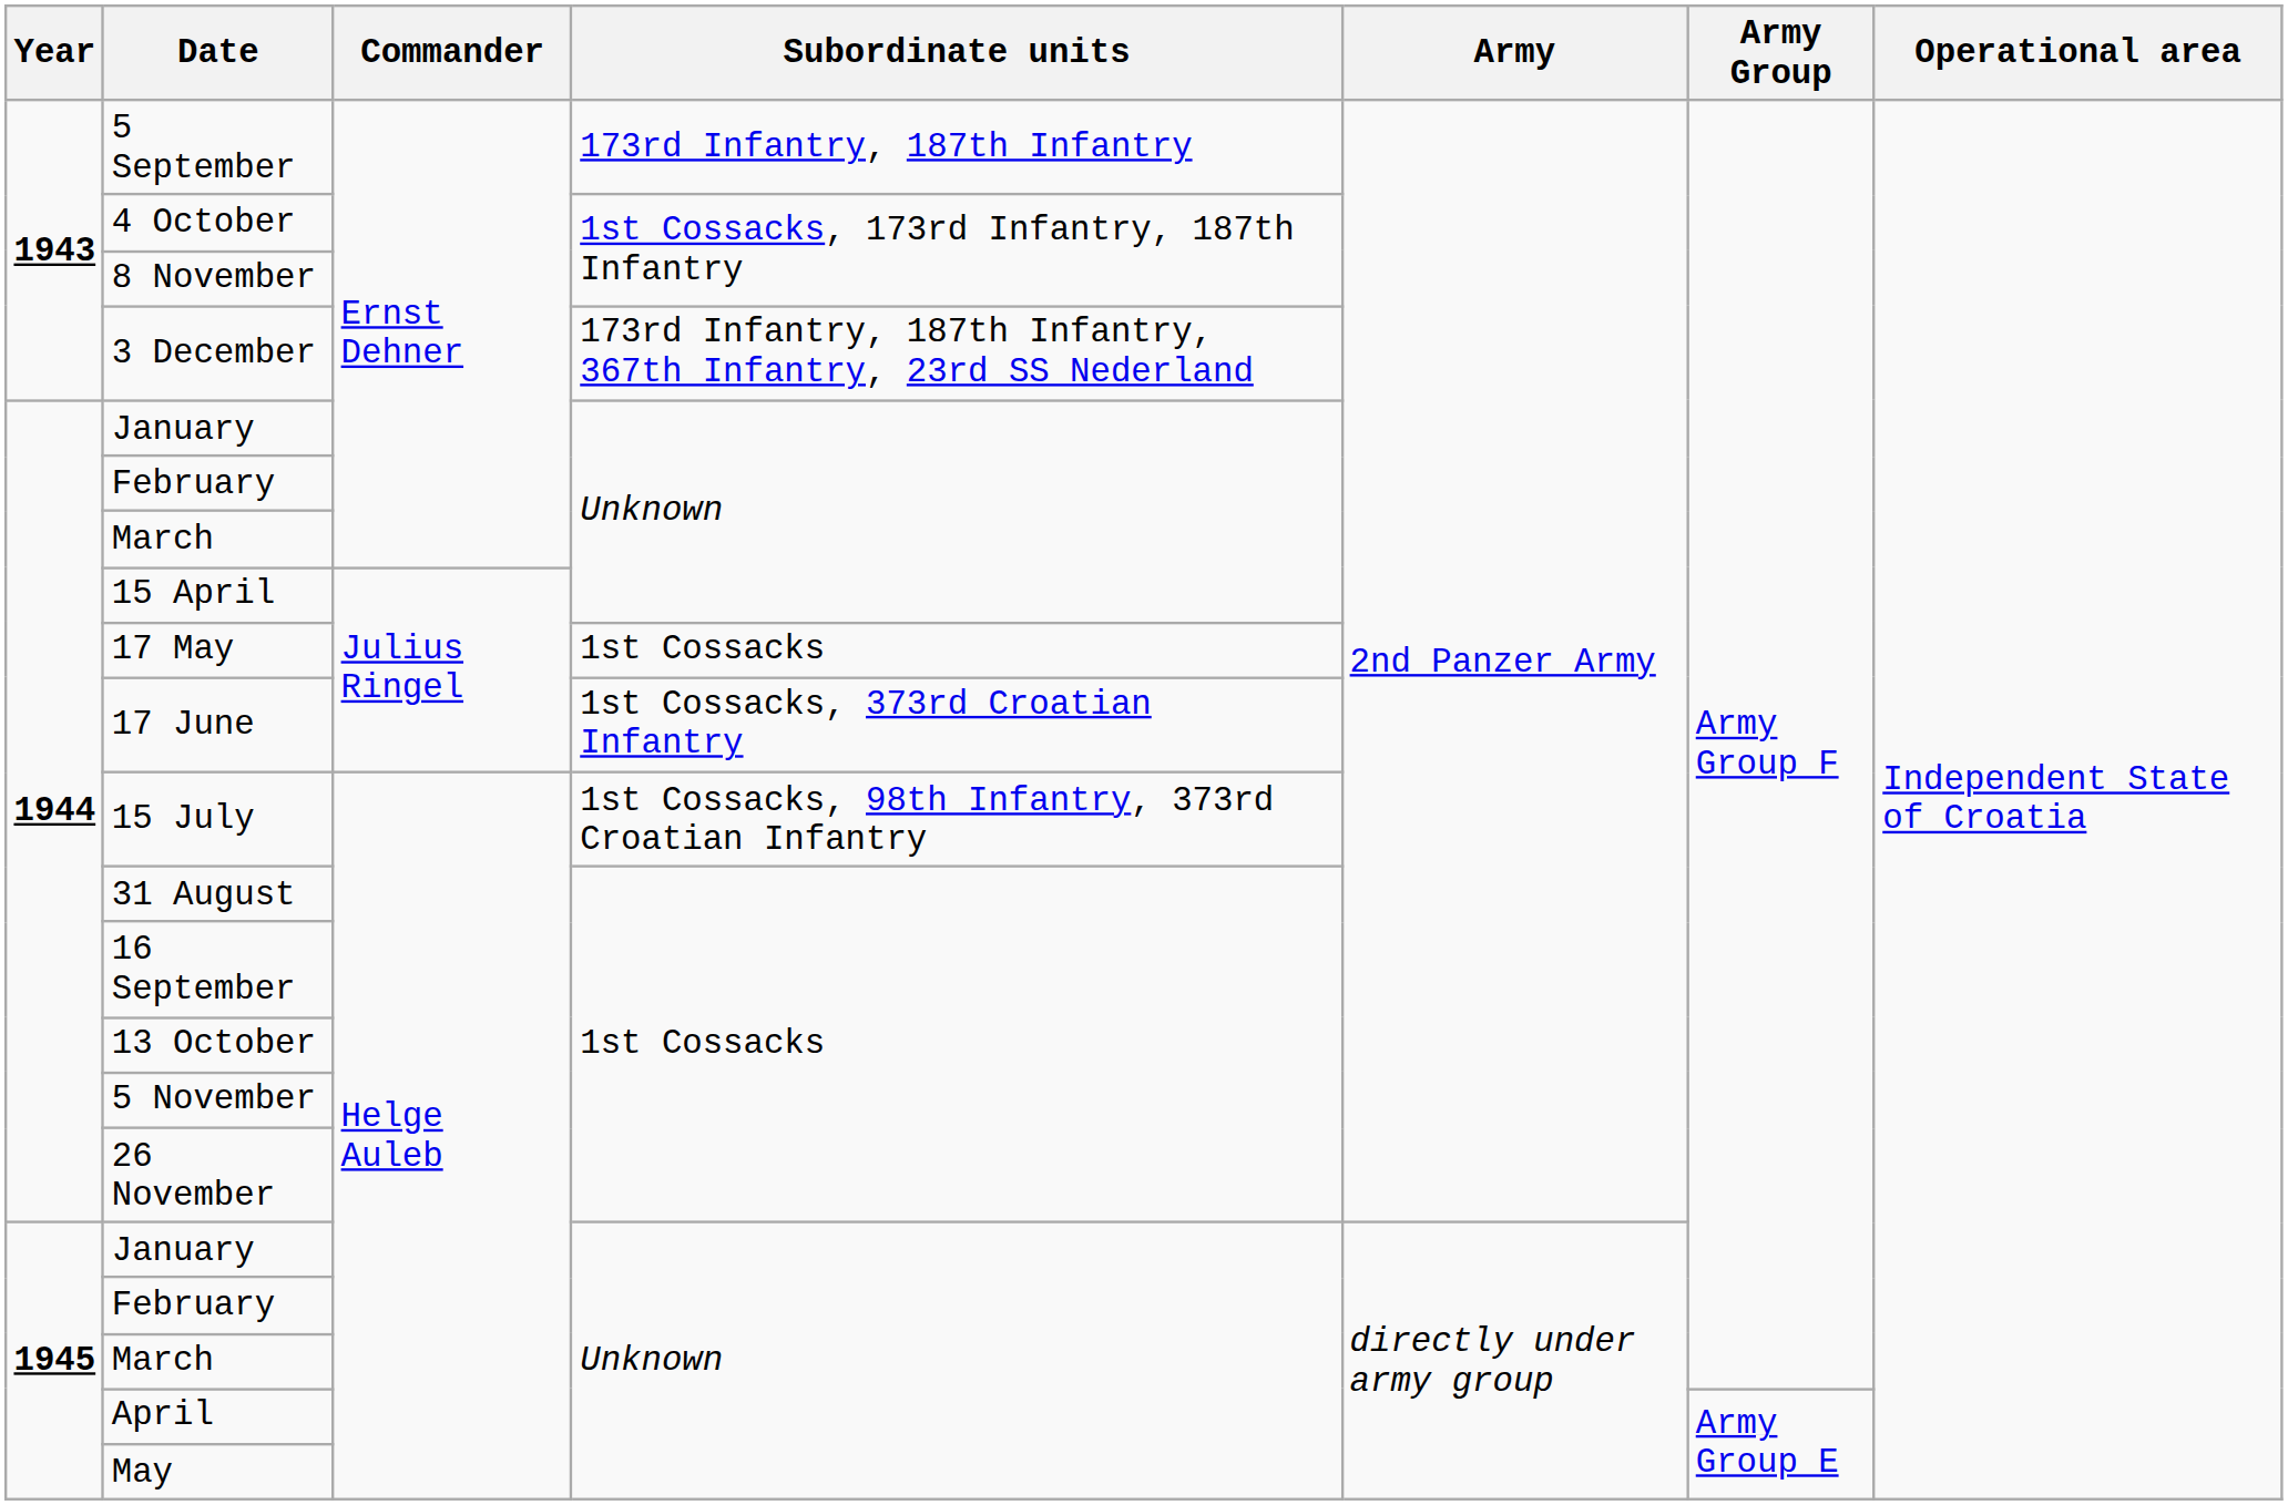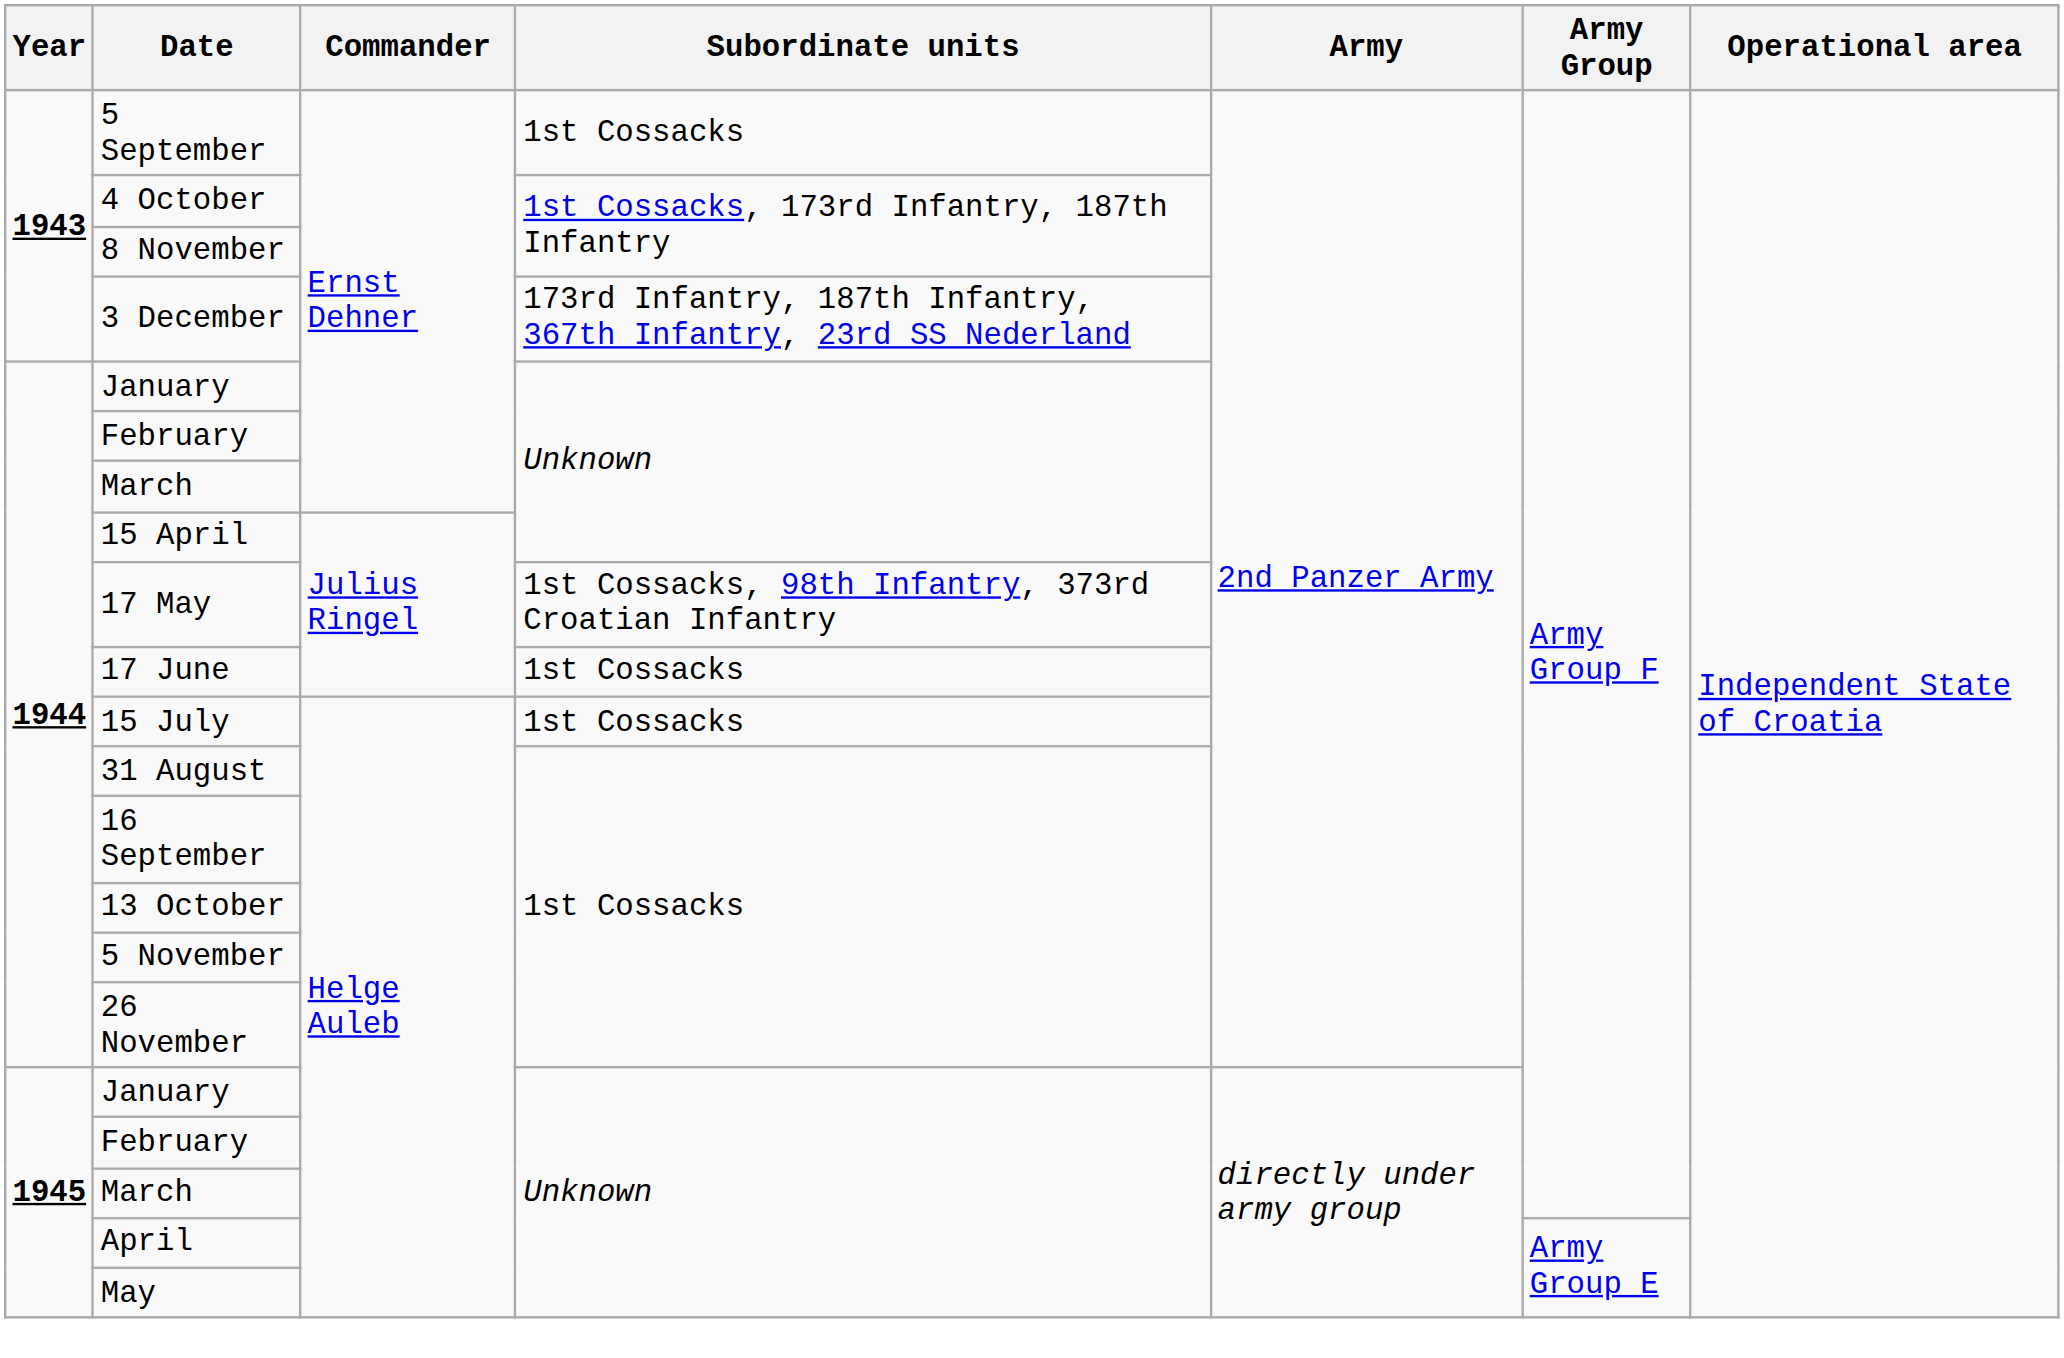 <table class="wikitable">
 <tr>
 <th>Year</th>
 <th>Date</th>
 <th>Commander</th>
 <th>Subordinate units</th>
 <th>Army</th>
 <th>Army Group</th>
 <th>Operational area</th>
 </tr>
 <tr>
 <td rowspan="4"><strong><u>1943</u></strong></td>
 <td>5 September</td>
 <td rowspan="7"><a href='#'>Ernst Dehner</a></td>
-<td><a href='#'>173rd Infantry</a>, <a href='#'>187th Infantry</a></td>
+<td>1st Cossacks</td>
 <td rowspan="16"><a href='#'>2nd Panzer Army</a></td>
 <td rowspan="19"><a href='#'>Army Group F</a></td>
 <td rowspan="21"><a href='#'>Independent State of Croatia</a></td>
 </tr>
 <tr>
 <td>4 October</td>
 <td rowspan="2"><a href='#'>1st Cossacks</a>, 173rd Infantry, 187th Infantry</td>
 </tr>
 <tr>
 <td>8 November</td>
 </tr>
 <tr>
 <td>3 December</td>
 <td>173rd Infantry, 187th Infantry, <a href='#'>367th Infantry</a>, <a href='#'>23rd SS Nederland</a></td>
 </tr>
 <tr>
 <td rowspan="12"><strong><u>1944</u></strong></td>
 <td>January</td>
 <td rowspan="4"><em>Unknown</em></td>
 </tr>
 <tr>
 <td>February</td>
 </tr>
 <tr>
 <td>March</td>
 </tr>
 <tr>
 <td>15 April</td>
 <td rowspan="3"><a href='#'>Julius Ringel</a></td>
 </tr>
 <tr>
 <td>17 May</td>
-<td>1st Cossacks</td>
+<td>1st Cossacks, <a href='#'>98th Infantry</a>, 373rd Croatian Infantry</td>
 </tr>
 <tr>
 <td>17 June</td>
-<td>1st Cossacks, <a href='#'>373rd Croatian Infantry</a></td>
+<td>1st Cossacks</td>
 </tr>
 <tr>
 <td>15 July</td>
 <td rowspan="11"><a href='#'>Helge Auleb</a></td>
-<td>1st Cossacks, <a href='#'>98th Infantry</a>, 373rd Croatian Infantry</td>
+<td>1st Cossacks</td>
 </tr>
 <tr>
 <td>31 August</td>
 <td rowspan="5">1st Cossacks</td>
 </tr>
 <tr>
 <td>16 September</td>
 </tr>
 <tr>
 <td>13 October</td>
 </tr>
 <tr>
 <td>5 November</td>
 </tr>
 <tr>
 <td>26 November</td>
 </tr>
 <tr>
 <td rowspan="5"><strong><u>1945</u></strong></td>
 <td>January</td>
 <td rowspan="5"><em>Unknown</em></td>
 <td rowspan="5"><em>directly under army group</em></td>
 </tr>
 <tr>
 <td>February</td>
 </tr>
 <tr>
 <td>March</td>
 </tr>
 <tr>
 <td>April</td>
 <td rowspan="2"><a href='#'>Army Group E</a></td>
 </tr>
 <tr>
 <td>May</td>
 </tr>
 </table>
